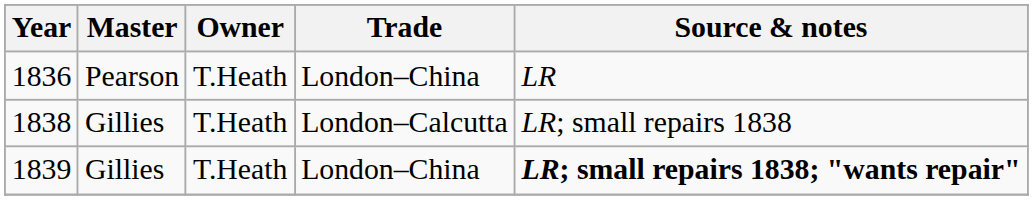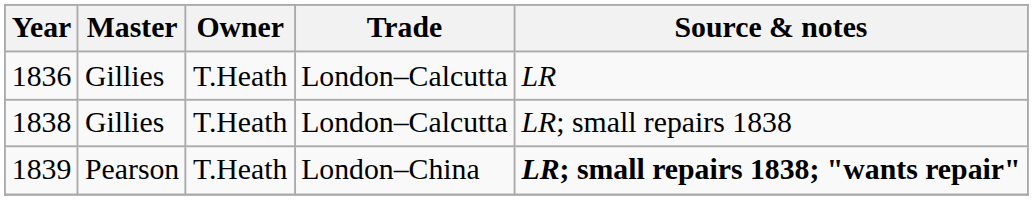 <table class=" wikitable">
 <tr>
 <th>Year</th>
 <th>Master</th>
 <th>Owner</th>
 <th>Trade</th>
 <th>Source & notes</th>
 </tr>
 <tr>
 <td>1836</td>
-<td>Pearson</td>
+<td>Gillies</td>
 <td>T.Heath</td>
-<td>London–China</td>
+<td>London–Calcutta</td>
 <td><em>LR</em></td>
 </tr>
 <tr>
 <td>1838</td>
 <td>Gillies</td>
 <td>T.Heath</td>
 <td>London–Calcutta</td>
 <td><em>LR</em>; small repairs 1838</td>
 </tr>
 <tr>
 <td>1839</td>
-<td>Gillies</td>
+<td>Pearson</td>
 <td>T.Heath</td>
 <td>London–China</td>
 <td><strong><em>LR</em>; small repairs 1838; "wants repair"</strong></td>
 </tr>
 <tr>
 </tr>
 </table>
